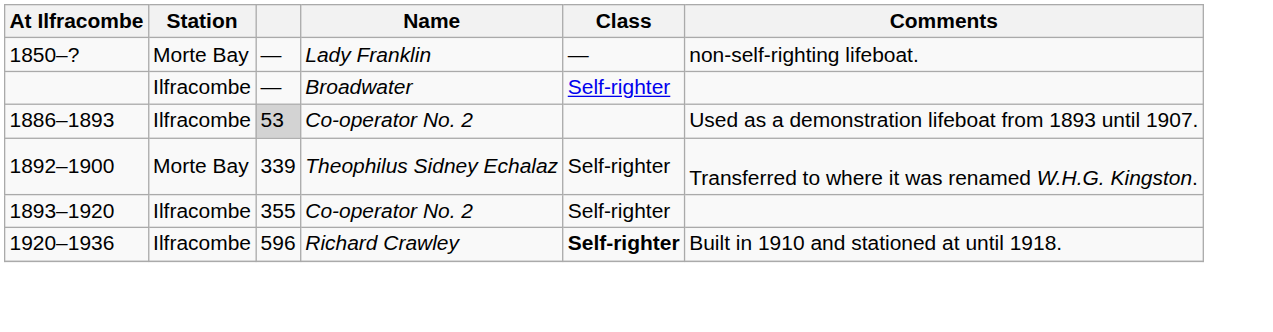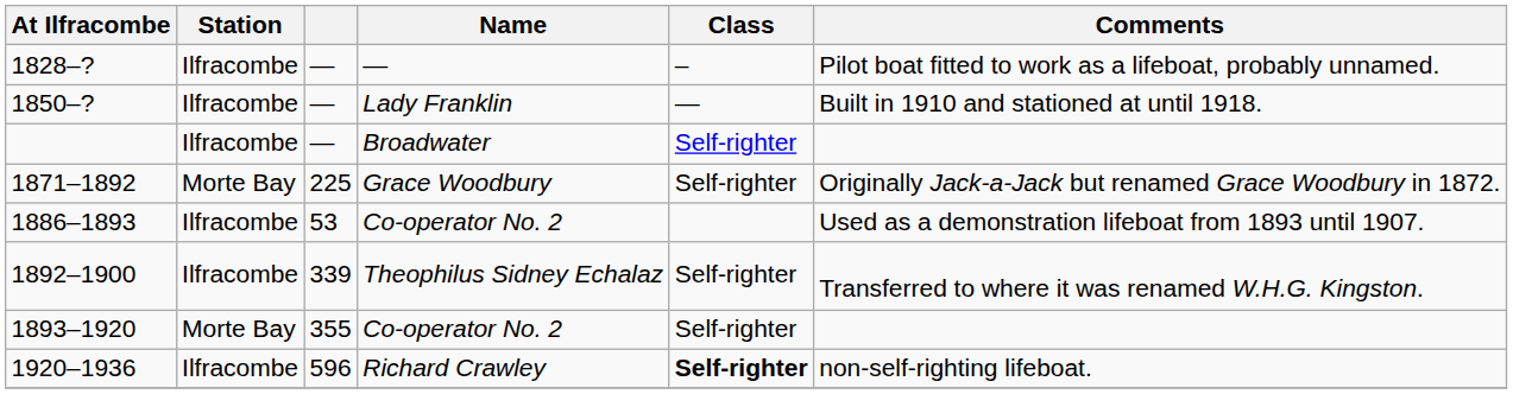 <table class="wikitable sortable">
 <tr>
 <th>At Ilfracombe</th>
 <th>Station</th>
 <th></th>
 <th>Name</th>
 <th>Class</th>
 <th class=unsortable>Comments</th>
 </tr>
 <tr>
+<td>1828–?</td>
+<td>Ilfracombe</td>
+<td>—</td>
+<td>—</td>
+<td>–</td>
+<td>Pilot boat fitted to work as a lifeboat, probably unnamed.</td>
+</tr>
+<tr>
 <td>1850–?</td>
-<td>Morte Bay</td>
+<td>Ilfracombe</td>
 <td>—</td>
 <td><em>Lady Franklin</em></td>
 <td>—</td>
-<td> non-self-righting lifeboat.</td>
+<td>Built in 1910 and stationed at  until 1918.</td>
 </tr>
 <tr>
 <td></td>
 <td>Ilfracombe</td>
 <td>—</td>
 <td><em>Broadwater</em></td>
 <td><a href='#'>Self-righter</a></td>
 <td></td>
 </tr>
 <tr>
+<td>1871–1892</td>
+<td>Morte Bay</td>
+<td>225</td>
+<td><em>Grace Woodbury</em></td>
+<td>Self-righter</td>
+<td>Originally <em>Jack-a-Jack</em> but renamed <em>Grace Woodbury</em> in 1872.</td>
+</tr>
+<tr>
 <td>1886–1893</td>
 <td>Ilfracombe</td>
-<td style="background: lightgrey;">53</td>
+<td>53</td>
 <td><em>Co-operator No. 2</em></td>
 <td></td>
 <td>Used as a demonstration lifeboat from 1893 until 1907.</td>
 </tr>
 <tr>
 <td>1892–1900</td>
-<td>Morte Bay</td>
+<td>Ilfracombe</td>
 <td>339</td>
 <td><em>Theophilus Sidney Echalaz</em></td>
 <td>Self-righter</td>
 <td><br>Transferred to  where it was renamed <em>W.H.G. Kingston</em>.</td>
 </tr>
 <tr>
 <td>1893–1920</td>
-<td>Ilfracombe</td>
+<td>Morte Bay</td>
 <td>355</td>
 <td><em>Co-operator No. 2</em></td>
 <td>Self-righter</td>
 <td></td>
 </tr>
 <tr>
 <td>1920–1936</td>
 <td>Ilfracombe</td>
 <td>596</td>
 <td><em>Richard Crawley</em></td>
 <td><strong>Self-righter</strong></td>
-<td>Built in 1910 and stationed at  until 1918.</td>
+<td> non-self-righting lifeboat.</td>
 </tr>
 <tr>
 </tr>
 </table>
